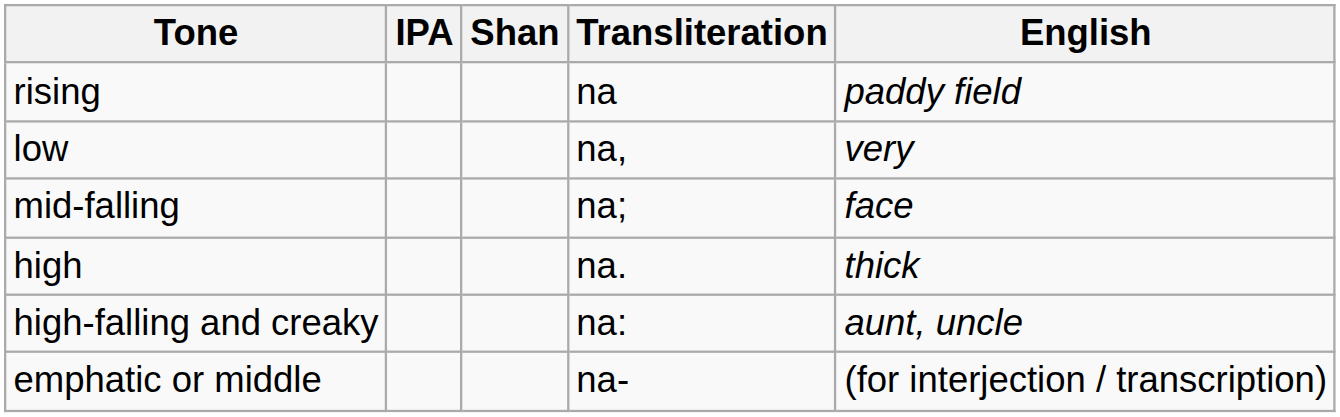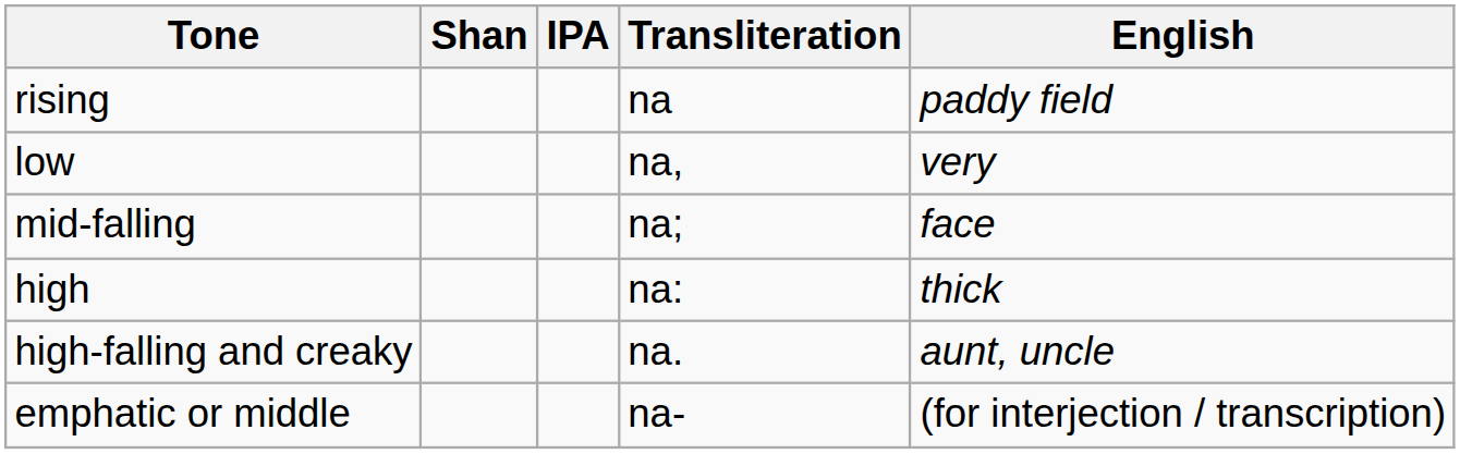 <table class=wikitable>
 <tr>
 <th>Tone</th>
+<th>Shan</th>
 <th>IPA</th>
-<th>Shan</th>
 <th>Transliteration</th>
 <th>English</th>
 </tr>
 <tr>
 <td>rising</td>
 <td></td>
 <td></td>
 <td>na</td>
 <td><em>paddy field</em></td>
 </tr>
 <tr>
 <td>low</td>
 <td></td>
 <td></td>
 <td>na,</td>
 <td><em>very</em></td>
 </tr>
 <tr>
 <td>mid-falling</td>
 <td></td>
 <td></td>
 <td>na;</td>
 <td><em>face</em></td>
 </tr>
 <tr>
 <td>high</td>
 <td></td>
 <td></td>
-<td>na.</td>
+<td>na:</td>
 <td><em>thick</em></td>
 </tr>
 <tr>
 <td>high-falling and creaky</td>
 <td></td>
 <td></td>
-<td>na:</td>
+<td>na.</td>
 <td><em>aunt, uncle</em></td>
 </tr>
 <tr>
 <td>emphatic or middle</td>
 <td></td>
 <td></td>
 <td>na-</td>
 <td>(for interjection / transcription)</td>
 </tr>
 </table>
